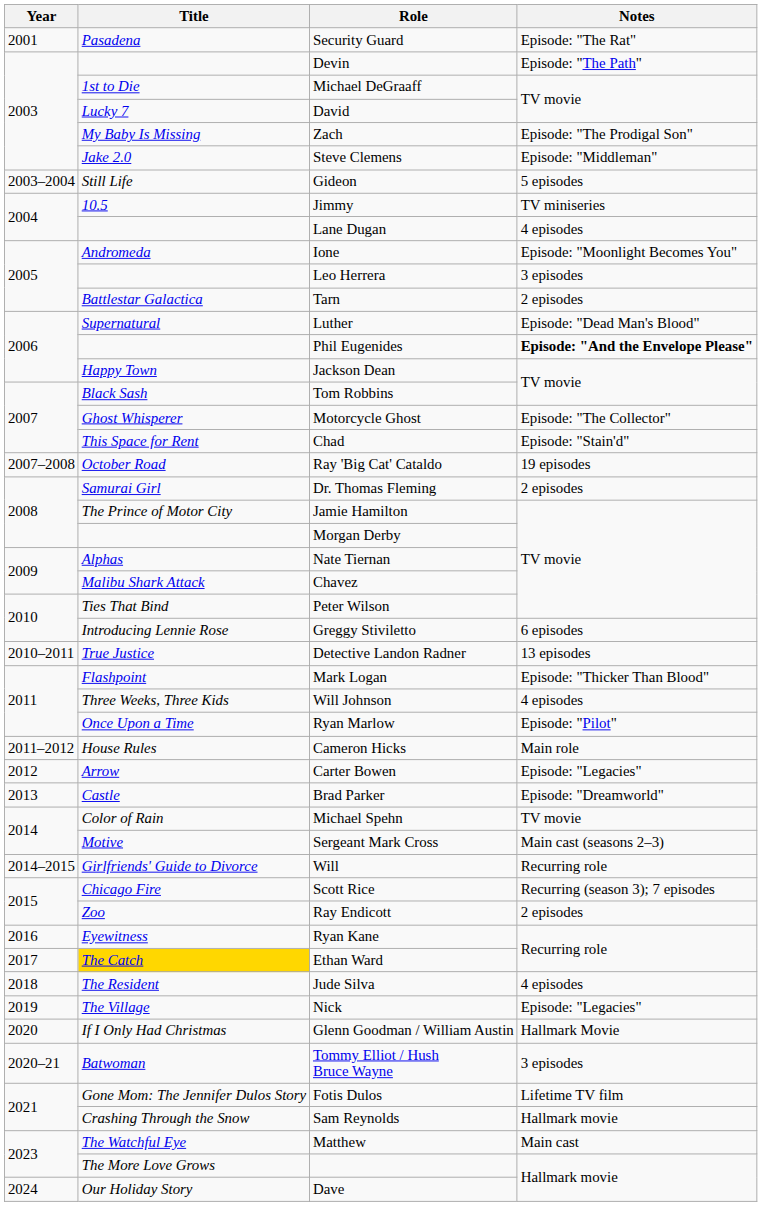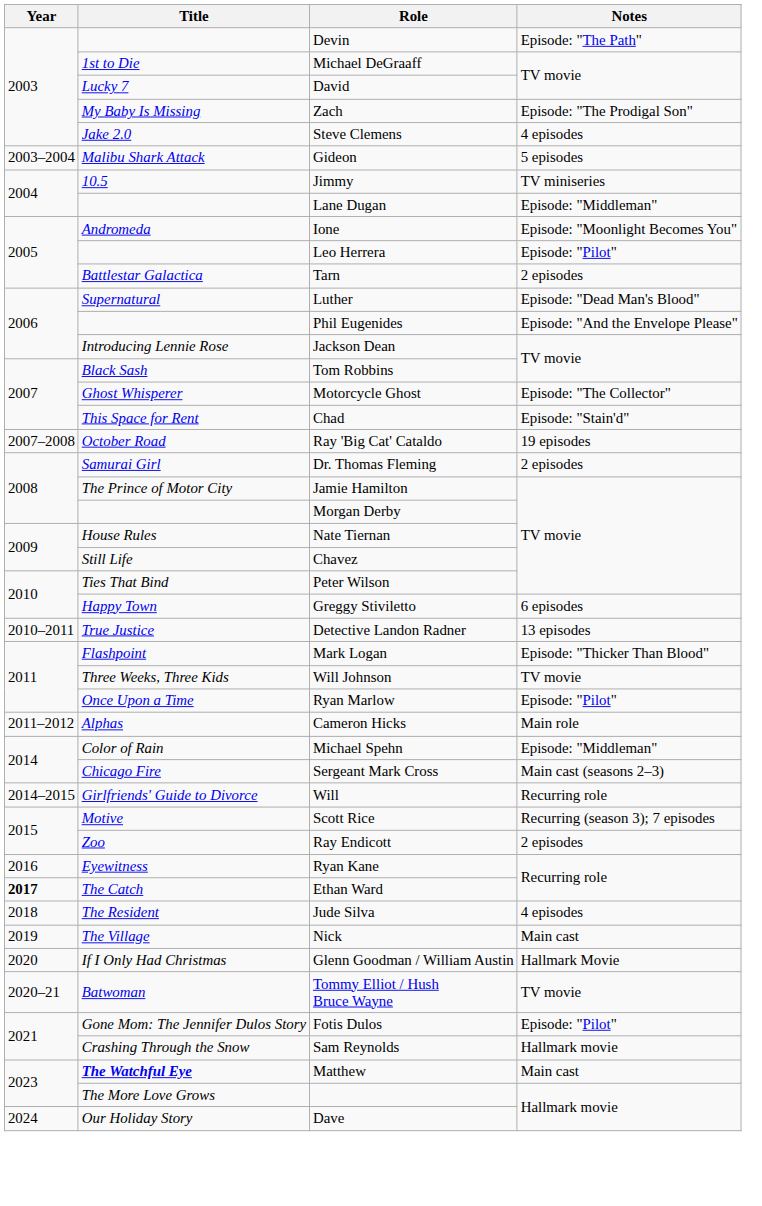 <table class="wikitable sortable">
 <tr>
 <th>Year</th>
 <th>Title</th>
 <th>Role</th>
 <th class="unsortable">Notes</th>
-</tr>
-<tr>
-<td>2001</td>
-<td><em><a href='#'>Pasadena</a></em></td>
-<td>Security Guard</td>
-<td>Episode: "The Rat"</td>
 </tr>
 <tr>
 <td rowspan=5>2003</td>
 <td><em></em></td>
 <td>Devin</td>
 <td>Episode: "<a href='#'>The Path</a>"</td>
 </tr>
 <tr>
 <td><em><a href='#'>1st to Die</a></em></td>
 <td>Michael DeGraaff</td>
 <td rowspan=2>TV movie</td>
 </tr>
 <tr>
 <td><em><a href='#'>Lucky 7</a></em></td>
 <td>David</td>
 </tr>
 <tr>
 <td><em><a href='#'>My Baby Is Missing</a></em></td>
 <td>Zach</td>
 <td>Episode: "The Prodigal Son"</td>
 </tr>
 <tr>
 <td><em><a href='#'>Jake 2.0</a></em></td>
 <td>Steve Clemens</td>
-<td>Episode: "Middleman"</td>
+<td>4 episodes</td>
 </tr>
 <tr>
 <td>2003–2004</td>
-<td><em>Still Life</em></td>
+<td><em><a href='#'>Malibu Shark Attack</a></em></td>
 <td>Gideon</td>
 <td>5 episodes</td>
 </tr>
 <tr>
 <td rowspan=2>2004</td>
 <td><em><a href='#'>10.5</a></em></td>
 <td>Jimmy</td>
 <td>TV miniseries</td>
 </tr>
 <tr>
 <td><em></em></td>
 <td>Lane Dugan</td>
-<td>4 episodes</td>
+<td>Episode: "Middleman"</td>
 </tr>
 <tr>
 <td rowspan=3>2005</td>
 <td><em><a href='#'>Andromeda</a></em></td>
 <td>Ione</td>
 <td>Episode: "Moonlight Becomes You"</td>
 </tr>
 <tr>
 <td><em></em></td>
 <td>Leo Herrera</td>
-<td>3 episodes</td>
+<td>Episode: "<a href='#'>Pilot</a>"</td>
 </tr>
 <tr>
 <td><em><a href='#'>Battlestar Galactica</a></em></td>
 <td>Tarn</td>
 <td>2 episodes</td>
 </tr>
 <tr>
 <td rowspan=3>2006</td>
 <td><em><a href='#'>Supernatural</a></em></td>
 <td>Luther</td>
 <td>Episode: "Dead Man's Blood"</td>
 </tr>
 <tr>
 <td><em></em></td>
 <td>Phil Eugenides</td>
-<td><strong>Episode: "And the Envelope Please"</strong></td>
+<td>Episode: "And the Envelope Please"</td>
 </tr>
 <tr>
-<td><em><a href='#'>Happy Town</a></em></td>
+<td><em>Introducing Lennie Rose</em></td>
 <td>Jackson Dean</td>
 <td rowspan=2>TV movie</td>
 </tr>
 <tr>
 <td rowspan=3>2007</td>
 <td><em><a href='#'>Black Sash</a></em></td>
 <td>Tom Robbins</td>
 </tr>
 <tr>
 <td><em><a href='#'>Ghost Whisperer</a></em></td>
 <td>Motorcycle Ghost</td>
 <td>Episode: "The Collector"</td>
 </tr>
 <tr>
 <td><em><a href='#'>This Space for Rent</a></em></td>
 <td>Chad</td>
 <td>Episode: "Stain'd"</td>
 </tr>
 <tr>
 <td>2007–2008</td>
 <td><em><a href='#'>October Road</a></em></td>
 <td>Ray 'Big Cat' Cataldo</td>
 <td>19 episodes</td>
 </tr>
 <tr>
 <td rowspan=3>2008</td>
 <td><em><a href='#'>Samurai Girl</a></em></td>
 <td>Dr. Thomas Fleming</td>
 <td>2 episodes</td>
 </tr>
 <tr>
 <td data-sort-value="Prince of Motor City, The"><em>The Prince of Motor City</em></td>
 <td>Jamie Hamilton</td>
 <td rowspan=5>TV movie</td>
 </tr>
 <tr>
 <td><em></em></td>
 <td>Morgan Derby</td>
 </tr>
 <tr>
 <td rowspan=2>2009</td>
-<td><em><a href='#'>Alphas</a></em></td>
+<td><em>House Rules</em></td>
 <td>Nate Tiernan</td>
 </tr>
 <tr>
-<td><em><a href='#'>Malibu Shark Attack</a></em></td>
+<td><em>Still Life</em></td>
 <td>Chavez</td>
 </tr>
 <tr>
 <td rowspan=2>2010</td>
 <td><em>Ties That Bind</em></td>
 <td>Peter Wilson</td>
 </tr>
 <tr>
-<td><em>Introducing Lennie Rose</em></td>
+<td><em><a href='#'>Happy Town</a></em></td>
 <td>Greggy Stiviletto</td>
 <td>6 episodes</td>
 </tr>
 <tr>
 <td>2010–2011</td>
 <td><em><a href='#'>True Justice</a></em></td>
 <td>Detective Landon Radner</td>
 <td>13 episodes</td>
 </tr>
 <tr>
 <td rowspan=3>2011</td>
 <td><em><a href='#'>Flashpoint</a></em></td>
 <td>Mark Logan</td>
 <td>Episode: "Thicker Than Blood"</td>
 </tr>
 <tr>
 <td><em>Three Weeks, Three Kids</em></td>
 <td>Will Johnson</td>
-<td>4 episodes</td>
+<td>TV movie</td>
 </tr>
 <tr>
 <td><em><a href='#'>Once Upon a Time</a></em></td>
 <td>Ryan Marlow</td>
 <td>Episode: "<a href='#'>Pilot</a>"</td>
 </tr>
 <tr>
 <td>2011–2012</td>
-<td><em>House Rules</em></td>
+<td><em><a href='#'>Alphas</a></em></td>
 <td>Cameron Hicks</td>
 <td>Main role</td>
-</tr>
-<tr>
-<td>2012</td>
-<td><em><a href='#'>Arrow</a></em></td>
-<td>Carter Bowen</td>
-<td>Episode: "Legacies"</td>
-</tr>
-<tr>
-<td>2013</td>
-<td><em><a href='#'>Castle</a></em></td>
-<td>Brad Parker</td>
-<td>Episode: "Dreamworld"</td>
 </tr>
 <tr>
 <td rowspan=2>2014</td>
 <td><em>Color of Rain</em></td>
 <td>Michael Spehn</td>
-<td>TV movie</td>
+<td>Episode: "Middleman"</td>
 </tr>
 <tr>
-<td><em><a href='#'>Motive</a></em></td>
+<td><em><a href='#'>Chicago Fire</a></em></td>
 <td>Sergeant Mark Cross</td>
 <td>Main cast (seasons 2–3)</td>
 </tr>
 <tr>
 <td>2014–2015</td>
 <td><em><a href='#'>Girlfriends' Guide to Divorce</a></em></td>
 <td>Will</td>
 <td>Recurring role</td>
 </tr>
 <tr>
 <td rowspan=2>2015</td>
-<td><em><a href='#'>Chicago Fire</a></em></td>
+<td><em><a href='#'>Motive</a></em></td>
 <td>Scott Rice</td>
 <td>Recurring (season 3); 7 episodes</td>
 </tr>
 <tr>
 <td><em><a href='#'>Zoo</a></em></td>
 <td>Ray Endicott</td>
 <td>2 episodes</td>
 </tr>
 <tr>
 <td>2016</td>
 <td><em><a href='#'>Eyewitness</a></em></td>
 <td>Ryan Kane</td>
 <td rowspan=2>Recurring role</td>
 </tr>
 <tr>
-<td>2017</td>
-<td data-sort-value="Catch, The" style="background: gold;"><em><a href='#'>The Catch</a></em></td>
+<td><strong>2017</strong></td>
+<td data-sort-value="Catch, The"><em><a href='#'>The Catch</a></em></td>
 <td>Ethan Ward</td>
 </tr>
 <tr>
 <td>2018</td>
 <td data-sort-value="Resident, The"><em><a href='#'>The Resident</a></em></td>
 <td>Jude Silva</td>
 <td>4 episodes</td>
 </tr>
 <tr>
 <td>2019</td>
 <td data-sort-value="Village, The"><em><a href='#'>The Village</a></em></td>
 <td>Nick</td>
-<td>Episode: "Legacies"</td>
+<td>Main cast</td>
 </tr>
 <tr>
 <td>2020</td>
 <td><em>If I Only Had Christmas</em></td>
 <td>Glenn Goodman / William Austin</td>
 <td>Hallmark Movie</td>
 </tr>
 <tr>
 <td>2020–21</td>
 <td><em><a href='#'>Batwoman</a></em></td>
 <td><a href='#'>Tommy Elliot / Hush</a><br><a href='#'>Bruce Wayne</a></td>
-<td>3 episodes</td>
+<td>TV movie</td>
 </tr>
 <tr>
 <td rowspan=2>2021</td>
 <td><em>Gone Mom: The Jennifer Dulos Story</em></td>
 <td>Fotis Dulos</td>
-<td>Lifetime TV film</td>
+<td>Episode: "<a href='#'>Pilot</a>"</td>
 </tr>
 <tr>
 <td><em>Crashing Through the Snow</em></td>
 <td>Sam Reynolds</td>
 <td>Hallmark movie</td>
 </tr>
 <tr>
 <td rowspan=2>2023</td>
-<td data-sort-value="Watchful Eye, The"><em><a href='#'>The Watchful Eye</a></em></td>
+<td data-sort-value="Watchful Eye, The"><strong><em><a href='#'>The Watchful Eye</a></em></strong></td>
 <td>Matthew</td>
 <td>Main cast</td>
 </tr>
 <tr>
 <td data-sort-value="More Love Grows, The"><em>The More Love Grows</em></td>
 <td></td>
 <td rowspan=2>Hallmark movie</td>
 </tr>
 <tr>
 <td>2024</td>
 <td><em>Our Holiday Story</em></td>
 <td>Dave</td>
 </tr>
 </table>
